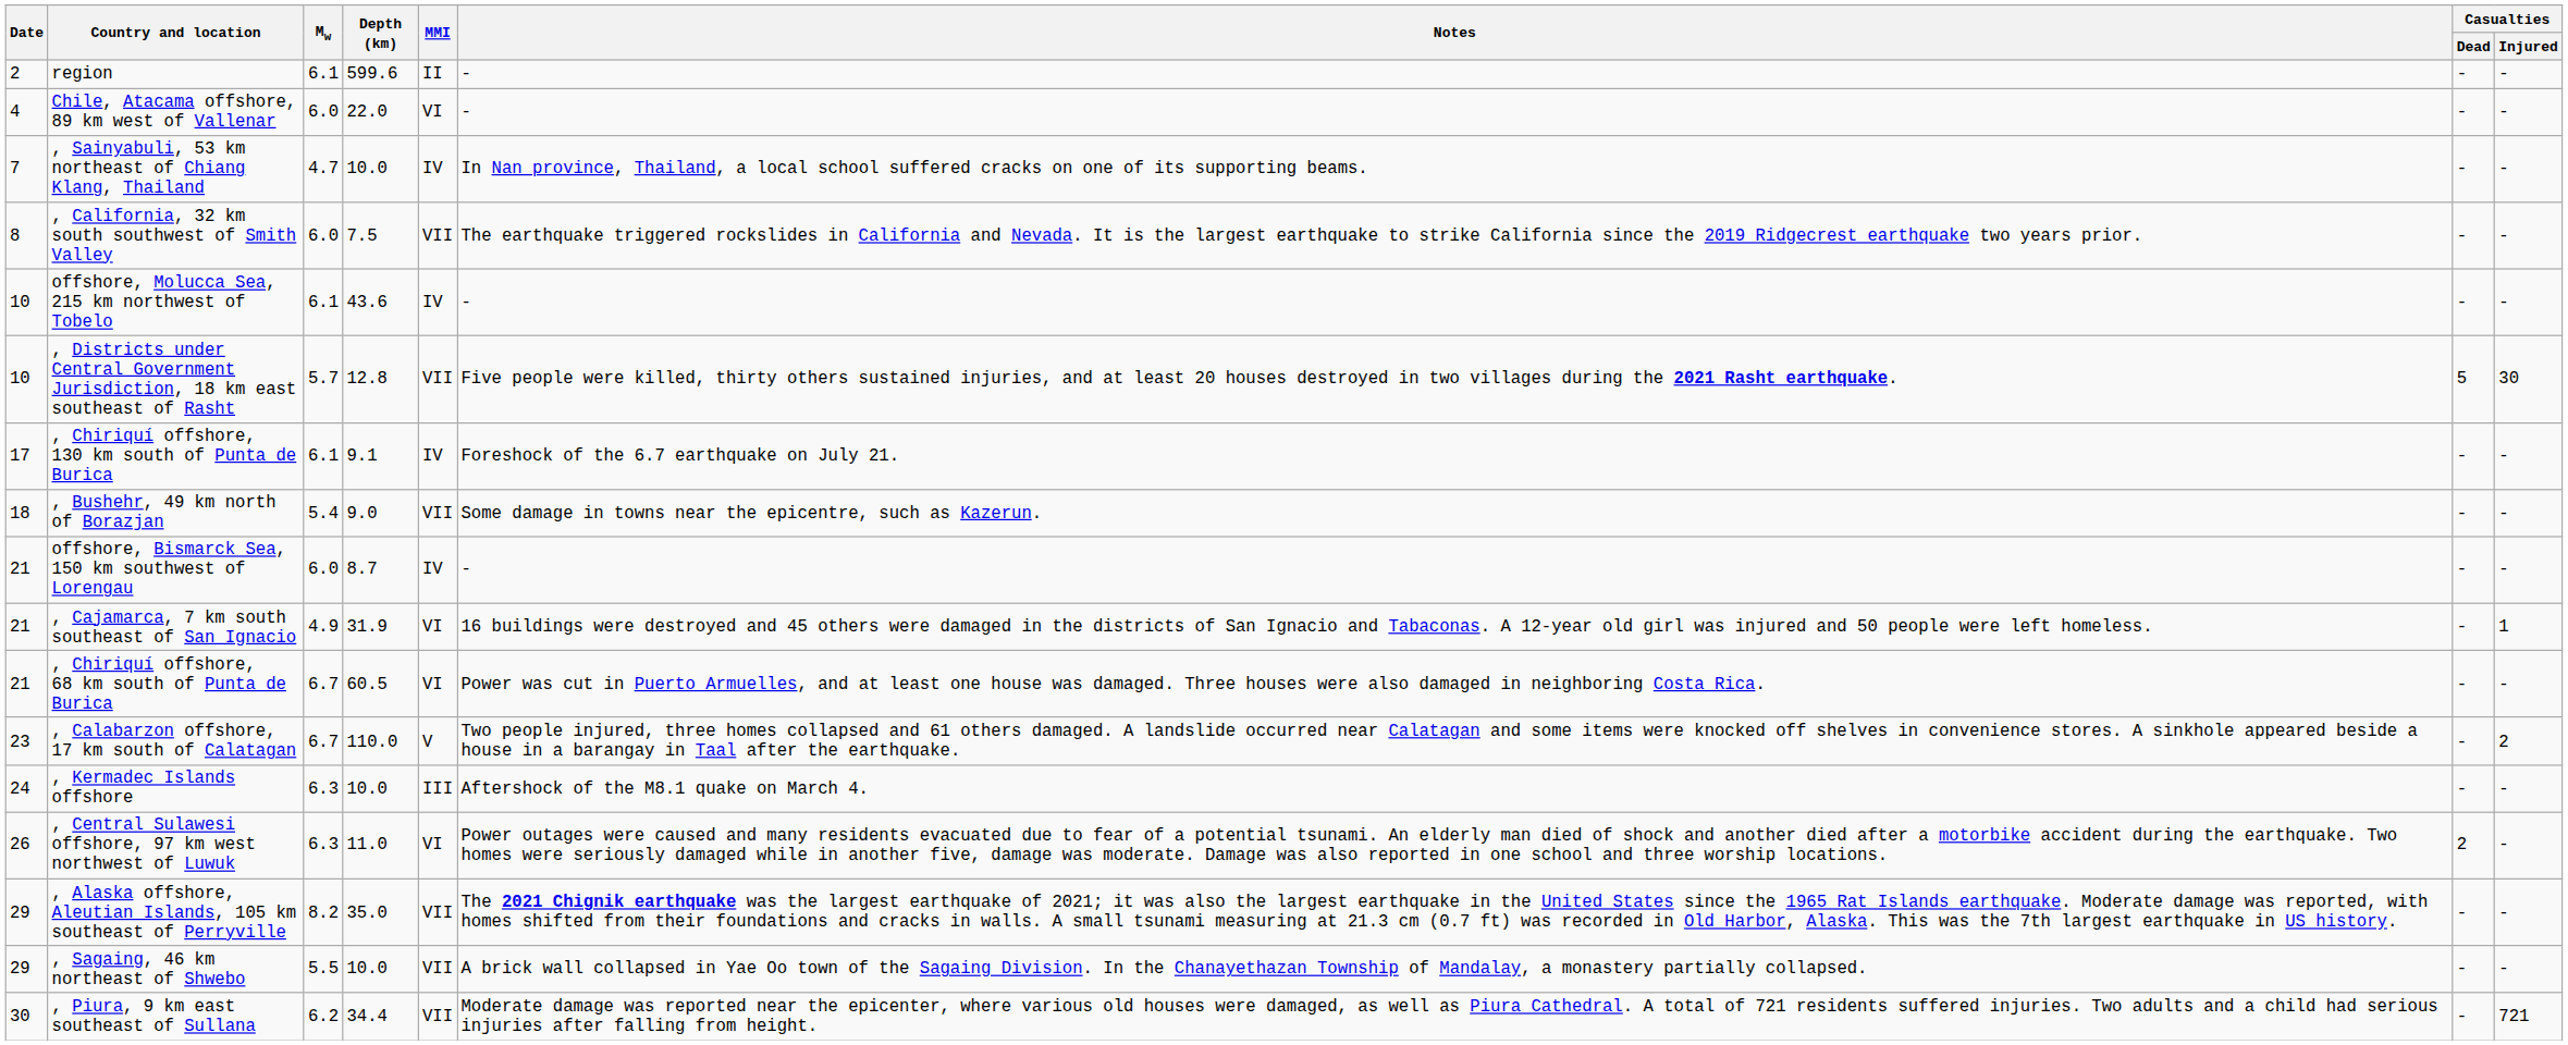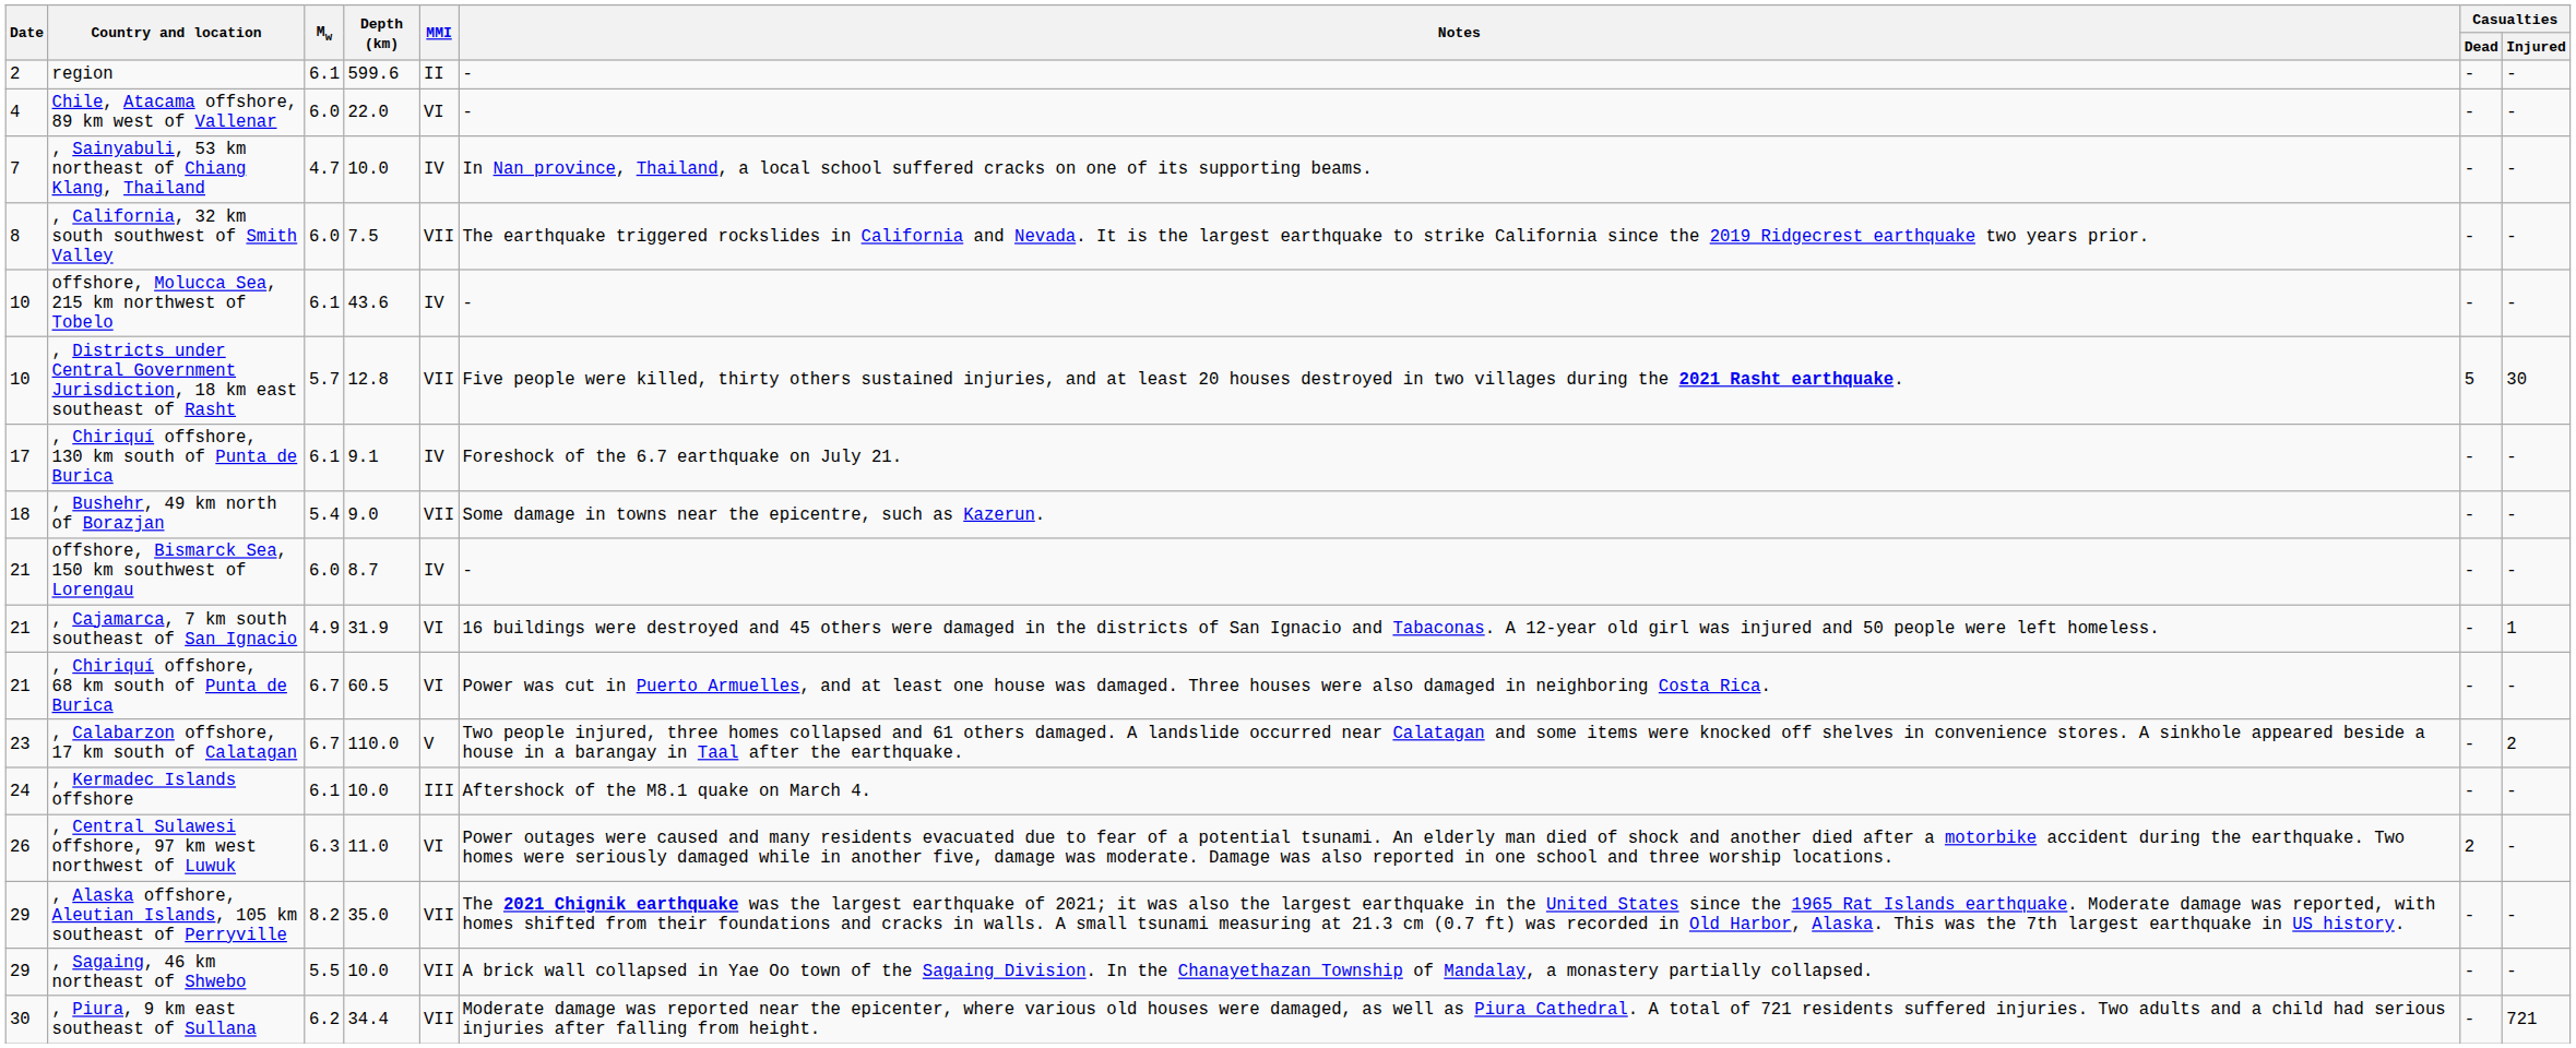 <table class="wikitable sortable" style="border:1px black;  margin-left:1em;">
 <tr>
 <th rowspan="2"><small>Date</small></th>
 <th rowspan="2" style="width: 190px"><small>Country and location</small></th>
 <th rowspan="2"><small>M<sub>w</sub></small></th>
 <th rowspan="2"><small>Depth (km)</small></th>
 <th rowspan="2"><small><a href='#'>MMI</a></small></th>
 <th rowspan="2" class="unsortable"><small>Notes</small></th>
 <th colspan="2"><small>Casualties</small></th>
 </tr>
 <tr>
 <th><small>Dead</small></th>
 <th><small>Injured</small></th>
 </tr>
 <tr>
 <td>2</td>
 <td> region</td>
 <td>6.1</td>
 <td>599.6</td>
 <td>II</td>
 <td>-</td>
 <td>-</td>
 <td>-</td>
 </tr>
 <tr>
 <td>4</td>
 <td> <a href='#'>Chile</a>, <a href='#'>Atacama</a> offshore, 89 km west of <a href='#'>Vallenar</a></td>
 <td>6.0</td>
 <td>22.0</td>
 <td>VI</td>
 <td>-</td>
 <td>-</td>
 <td>-</td>
 </tr>
 <tr>
 <td>7</td>
 <td>, <a href='#'>Sainyabuli</a>, 53 km northeast of <a href='#'>Chiang Klang</a>, <a href='#'>Thailand</a></td>
 <td>4.7</td>
 <td>10.0</td>
 <td>IV</td>
 <td>In <a href='#'>Nan province</a>, <a href='#'>Thailand</a>, a local school suffered cracks on one of its supporting beams.</td>
 <td>-</td>
 <td>-</td>
 </tr>
 <tr>
 <td>8</td>
 <td>, <a href='#'>California</a>, 32 km south southwest of <a href='#'>Smith Valley</a></td>
 <td>6.0</td>
 <td>7.5</td>
 <td>VII</td>
 <td>The earthquake triggered rockslides in <a href='#'>California</a> and <a href='#'>Nevada</a>. It is the largest earthquake to strike California since the <a href='#'>2019 Ridgecrest earthquake</a> two years prior.</td>
 <td>-</td>
 <td>-</td>
 </tr>
 <tr>
 <td>10</td>
 <td> offshore, <a href='#'>Molucca Sea</a>, 215 km northwest of <a href='#'>Tobelo</a></td>
 <td>6.1</td>
 <td>43.6</td>
 <td>IV</td>
 <td>-</td>
 <td>-</td>
 <td>-</td>
 </tr>
 <tr>
 <td>10</td>
 <td>, <a href='#'>Districts under Central Government Jurisdiction</a>, 18 km east southeast of <a href='#'>Rasht</a></td>
 <td>5.7</td>
 <td>12.8</td>
 <td>VII</td>
 <td>Five people were killed, thirty others sustained injuries, and at least 20 houses destroyed in two villages during the <strong><a href='#'>2021 Rasht earthquake</a></strong>.</td>
 <td>5</td>
 <td>30</td>
 </tr>
 <tr>
 <td>17</td>
 <td>, <a href='#'>Chiriquí</a> offshore, 130 km south of <a href='#'>Punta de Burica</a></td>
 <td>6.1</td>
 <td>9.1</td>
 <td>IV</td>
 <td>Foreshock of the 6.7 earthquake on July 21.</td>
 <td>-</td>
 <td>-</td>
 </tr>
 <tr>
 <td>18</td>
 <td>, <a href='#'>Bushehr</a>, 49 km north of <a href='#'>Borazjan</a></td>
 <td>5.4</td>
 <td>9.0</td>
 <td>VII</td>
 <td>Some damage in towns near the epicentre, such as <a href='#'>Kazerun</a>.</td>
 <td>-</td>
 <td>-</td>
 </tr>
 <tr>
 <td>21</td>
 <td> offshore, <a href='#'>Bismarck Sea</a>, 150 km southwest of <a href='#'>Lorengau</a></td>
 <td>6.0</td>
 <td>8.7</td>
 <td>IV</td>
 <td>-</td>
 <td>-</td>
 <td>-</td>
 </tr>
 <tr>
 <td>21</td>
 <td>, <a href='#'>Cajamarca</a>, 7 km south southeast of <a href='#'>San Ignacio</a></td>
 <td>4.9</td>
 <td>31.9</td>
 <td>VI</td>
 <td>16 buildings were destroyed and 45 others were damaged in the districts of San Ignacio and <a href='#'>Tabaconas</a>. A 12-year old girl was injured and 50 people were left homeless.</td>
 <td>-</td>
 <td>1</td>
 </tr>
 <tr>
 <td>21</td>
 <td>, <a href='#'>Chiriquí</a> offshore, 68 km south of <a href='#'>Punta de Burica</a></td>
 <td>6.7</td>
 <td>60.5</td>
 <td>VI</td>
 <td>Power was cut in <a href='#'>Puerto Armuelles</a>, and at least one house was damaged. Three houses were also damaged in neighboring <a href='#'>Costa Rica</a>.</td>
 <td>-</td>
 <td>-</td>
 </tr>
 <tr>
 <td>23</td>
 <td>, <a href='#'>Calabarzon</a> offshore, 17 km south of <a href='#'>Calatagan</a></td>
 <td>6.7</td>
 <td>110.0</td>
 <td>V</td>
 <td>Two people injured, three homes collapsed and 61 others damaged. A landslide occurred near <a href='#'>Calatagan</a> and some items were knocked off shelves in convenience stores. A sinkhole appeared beside a house in a barangay in <a href='#'>Taal</a> after the earthquake.</td>
 <td>-</td>
 <td>2</td>
 </tr>
 <tr>
 <td>24</td>
 <td>, <a href='#'>Kermadec Islands</a> offshore</td>
-<td>6.3</td>
+<td>6.1</td>
 <td>10.0</td>
 <td>III</td>
 <td>Aftershock of the M8.1 quake on March 4.</td>
 <td>-</td>
 <td>-</td>
 </tr>
 <tr>
 <td>26</td>
 <td>, <a href='#'>Central Sulawesi</a> offshore, 97 km west northwest of <a href='#'>Luwuk</a></td>
 <td>6.3</td>
 <td>11.0</td>
 <td>VI</td>
 <td>Power outages were caused and many residents evacuated due to fear of a potential tsunami. An elderly man died of shock and another died after a <a href='#'>motorbike</a> accident during the earthquake. Two homes were seriously damaged while in another five, damage was moderate. Damage was also reported in one school and three worship locations.</td>
 <td>2</td>
 <td>-</td>
 </tr>
 <tr>
 <td>29</td>
 <td>, <a href='#'>Alaska</a> offshore, <a href='#'>Aleutian Islands</a>, 105 km southeast of <a href='#'>Perryville</a></td>
 <td>8.2</td>
 <td>35.0</td>
 <td>VII</td>
 <td>The <strong><a href='#'>2021 Chignik earthquake</a></strong> was the largest earthquake of 2021; it was also the largest earthquake in the <a href='#'>United States</a> since the <a href='#'>1965 Rat Islands earthquake</a>. Moderate damage was reported, with homes shifted from their foundations and cracks in walls. A small tsunami measuring at 21.3 cm (0.7 ft) was recorded in <a href='#'>Old Harbor</a>, <a href='#'>Alaska</a>. This was the 7th largest earthquake in <a href='#'>US history</a>.</td>
 <td>-</td>
 <td>-</td>
 </tr>
 <tr>
 <td>29</td>
 <td>, <a href='#'>Sagaing</a>, 46 km northeast of <a href='#'>Shwebo</a></td>
 <td>5.5</td>
 <td>10.0</td>
 <td>VII</td>
 <td>A brick wall collapsed in Yae Oo town of the <a href='#'>Sagaing Division</a>. In the <a href='#'>Chanayethazan Township</a> of <a href='#'>Mandalay</a>, a monastery partially collapsed.</td>
 <td>-</td>
 <td>-</td>
 </tr>
 <tr>
 <td>30</td>
 <td>, <a href='#'>Piura</a>, 9 km east southeast of <a href='#'>Sullana</a></td>
 <td>6.2</td>
 <td>34.4</td>
 <td>VII</td>
 <td>Moderate damage was reported near the epicenter, where various old houses were damaged, as well as <a href='#'>Piura Cathedral</a>. A total of 721 residents suffered injuries. Two adults and a child had serious injuries after falling from height.</td>
 <td>-</td>
 <td>721</td>
 </tr>
 </table>
